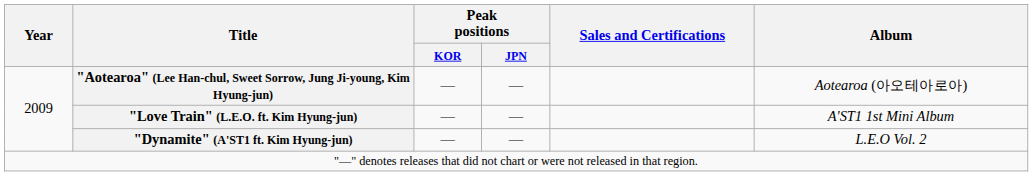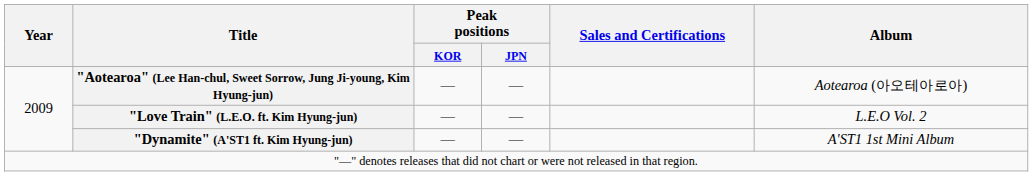 <table class="wikitable plainrowheaders" style="width:90%; text-align:center;">
 <tr>
 <th rowspan=2 width=5%>Year</th>
 <th rowspan="2" width=25%>Title</th>
 <th colspan="2" width=10%>Peak<br>positions</th>
 <th rowspan="2" width=15%><a href='#'>Sales and Certifications</a></th>
 <th rowspan=2 width=20%>Album</th>
 </tr>
 <tr>
 <th style="width:2.5em;"><small><strong><a href='#'>KOR</a></strong><br> </small></th>
 <th style="width:2.5em;"><small><strong><a href='#'>JPN</a></strong><br> </small></th>
 </tr>
 <tr>
 <td rowspan=3>2009</td>
 <th scope=row>"Aotearoa" <small>(Lee Han-chul, Sweet Sorrow, Jung Ji-young, Kim Hyung-jun)</small></th>
 <td>—</td>
 <td>—</td>
 <td></td>
 <td><em>Aotearoa</em> (아오테아로아)</td>
 </tr>
 <tr>
 <th scope=row>"Love Train" <small>(L.E.O. ft. Kim Hyung-jun)</small></th>
 <td>—</td>
 <td>—</td>
 <td></td>
-<td><em>A'ST1 1st Mini Album</em></td>
+<td><em>L.E.O Vol. 2</em></td>
 </tr>
 <tr>
 <th scope=row>"Dynamite" <small>(A'ST1 ft. Kim Hyung-jun)</small></th>
 <td>—</td>
 <td>—</td>
 <td></td>
-<td><em>L.E.O Vol. 2</em></td>
+<td><em>A'ST1 1st Mini Album</em></td>
 </tr>
 <tr>
 <td colspan="6" style="font-size: 85%;">"—" denotes releases that did not chart or were not released in that region.</td>
 </tr>
 </table>
